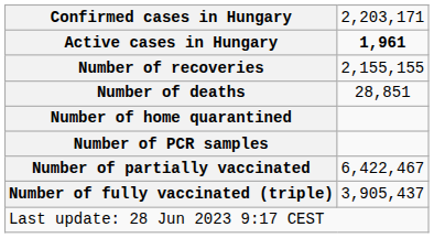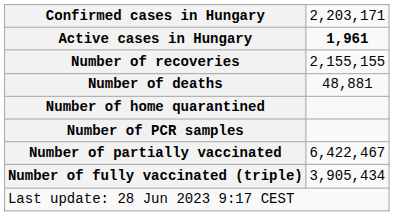 <table class="wikitable">
 <tr>
 <th>Confirmed cases in Hungary</th>
 <td align=center>2,203,171</td>
 </tr>
 <tr>
 <th>Active cases in Hungary</th>
 <td align=center><strong>1,961</strong></td>
 </tr>
 <tr>
 <th>Number of recoveries</th>
 <td align=center>2,155,155</td>
 </tr>
 <tr>
 <th>Number of deaths</th>
-<td align=center>28,851</td>
+<td align=center>48,881</td>
 </tr>
 <tr>
 <th>Number of home quarantined</th>
 <td align=center></td>
 </tr>
 <tr>
 <th>Number of PCR samples</th>
 <td align=center></td>
 </tr>
 <tr>
 <th>Number of partially vaccinated</th>
 <td align=center>6,422,467</td>
 </tr>
 <tr>
 <th>Number of fully vaccinated (triple)</th>
-<td align=center>3,905,437</td>
+<td align=center>3,905,434</td>
 </tr>
 <tr>
 <td colspan=2>Last update: 28 Jun 2023 9:17 CEST</td>
 </tr>
 </table>
